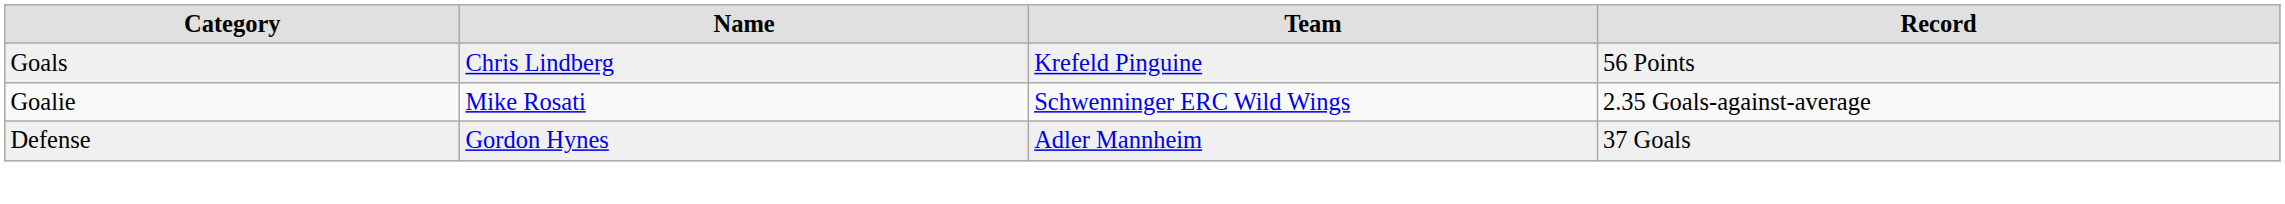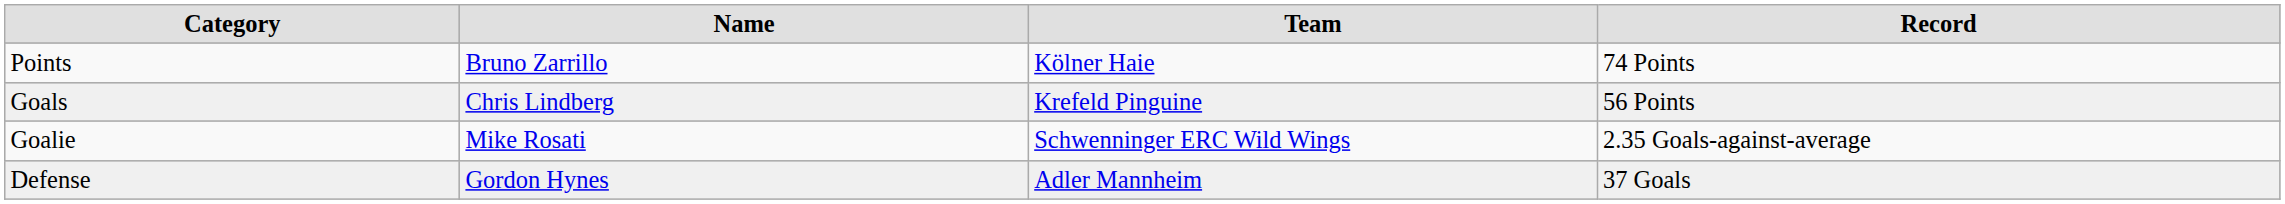 <table class="wikitable" style="border: gray solid 1px; border-collapse: collapse;" width="75%">
 <tr align="center" style="background:#e0e0e0; font-weight:bold;">
 <td width="20%">Category</td>
 <td width="25%">Name</td>
 <td width="25%">Team</td>
 <td width="30%">Record</td>
+</tr>
+<tr>
+<td>Points</td>
+<td>  <a href='#'>Bruno Zarrillo</a></td>
+<td><a href='#'>Kölner Haie</a></td>
+<td>74 Points</td>
 </tr>
 <tr bgcolor="#f0f0f0">
 <td>Goals</td>
 <td> <a href='#'>Chris Lindberg</a></td>
 <td><a href='#'>Krefeld Pinguine</a></td>
 <td>56 Points</td>
 </tr>
 <tr>
 <td>Goalie</td>
 <td>  <a href='#'>Mike Rosati</a></td>
 <td><a href='#'>Schwenninger ERC Wild Wings</a></td>
 <td>2.35 Goals-against-average</td>
 </tr>
 <tr bgcolor="#f0f0f0">
 <td>Defense</td>
 <td> <a href='#'>Gordon Hynes</a></td>
 <td><a href='#'>Adler Mannheim</a></td>
 <td>37 Goals</td>
 </tr>
 </table>
